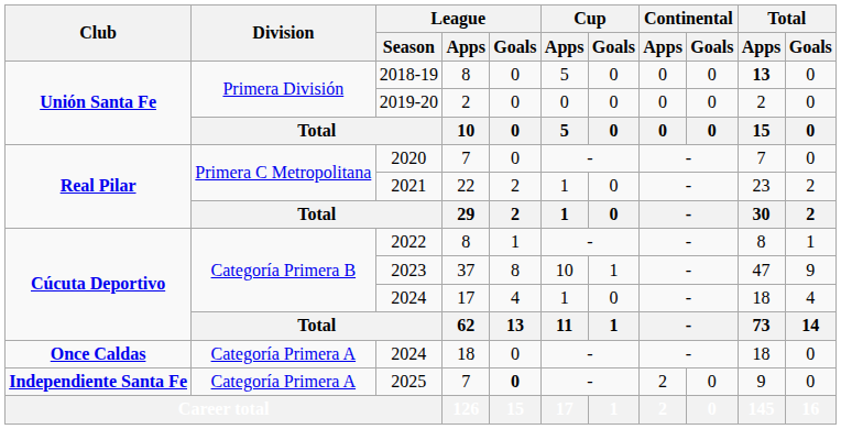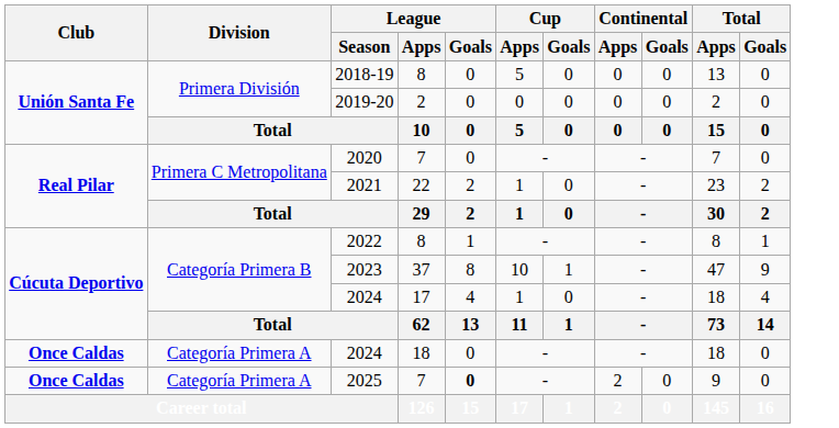 <table class="wikitable" style="text-align:center">
 <tr>
 <th rowspan="2">Club</th>
 <th rowspan="2">Division</th>
 <th colspan="3">League</th>
 <th colspan="2">Cup</th>
 <th colspan="2">Continental</th>
 <th colspan="2">Total</th>
 </tr>
 <tr>
 <th>Season</th>
 <th>Apps</th>
 <th>Goals</th>
 <th>Apps</th>
 <th>Goals</th>
 <th>Apps</th>
 <th>Goals</th>
 <th>Apps</th>
 <th>Goals</th>
 </tr>
 <tr style="text-align: center;">
 <td rowspan="3"><strong><a href='#'>Unión Santa Fe</a></strong></td>
 <td rowspan="2"><a href='#'>Primera División</a></td>
 <td>2018-19</td>
 <td>8</td>
 <td>0</td>
 <td>5</td>
 <td>0</td>
 <td>0</td>
 <td>0</td>
-<td><strong>13</strong></td>
+<td>13</td>
 <td>0</td>
 </tr>
 <tr style="text-align: center;">
 <td>2019-20</td>
 <td>2</td>
 <td>0</td>
 <td>0</td>
 <td>0</td>
 <td>0</td>
 <td>0</td>
 <td>2</td>
 <td>0</td>
 </tr>
 <tr align="center" style="background:#DDDDDD; color:#000000">
 <th colspan="2">Total</th>
 <th>10</th>
 <th>0</th>
 <th>5</th>
 <th>0</th>
 <th>0</th>
 <th>0</th>
 <th>15</th>
 <th>0</th>
 </tr>
 <tr style="text-align: center;">
 <td rowspan="3"><strong><a href='#'>Real Pilar</a></strong></td>
 <td rowspan="2"><a href='#'>Primera C Metropolitana</a></td>
 <td>2020</td>
 <td>7</td>
 <td>0</td>
 <td colspan="2">-</td>
 <td colspan="2">-</td>
 <td>7</td>
 <td>0</td>
 </tr>
 <tr style="text-align: center;">
 <td>2021</td>
 <td>22</td>
 <td>2</td>
 <td>1</td>
 <td>0</td>
 <td colspan="2">-</td>
 <td>23</td>
 <td>2</td>
 </tr>
 <tr align="center" style="background:#DDDDDD; color:#000000">
 <th colspan="2">Total</th>
 <th>29</th>
 <th>2</th>
 <th>1</th>
 <th>0</th>
 <th colspan="2">-</th>
 <th>30</th>
 <th>2</th>
 </tr>
 <tr style="text-align: center;">
 <td rowspan="4"><strong><a href='#'>Cúcuta Deportivo</a></strong></td>
 <td rowspan="3"><a href='#'>Categoría Primera B</a></td>
 <td>2022</td>
 <td>8</td>
 <td>1</td>
 <td colspan="2">-</td>
 <td colspan="2">-</td>
 <td>8</td>
 <td>1</td>
 </tr>
 <tr style="text-align: center;">
 <td>2023</td>
 <td>37</td>
 <td>8</td>
 <td>10</td>
 <td>1</td>
 <td colspan="2">-</td>
 <td>47</td>
 <td>9</td>
 </tr>
 <tr style="text-align: center;">
 <td>2024</td>
 <td>17</td>
 <td>4</td>
 <td>1</td>
 <td>0</td>
 <td colspan="2">-</td>
 <td>18</td>
 <td>4</td>
 </tr>
 <tr align="center" style="background:#DDDDDD; color:#000000">
 <th colspan="2">Total</th>
 <th>62</th>
 <th>13</th>
 <th>11</th>
 <th>1</th>
 <th colspan="2">-</th>
 <th>73</th>
 <th>14</th>
 </tr>
 <tr style="text-align: center;">
 <td><strong><a href='#'>Once Caldas</a></strong></td>
 <td><a href='#'>Categoría Primera A</a></td>
 <td>2024</td>
 <td>18</td>
 <td>0</td>
 <td colspan="2">-</td>
 <td colspan="2">-</td>
 <td>18</td>
 <td>0</td>
 </tr>
 <tr style="text-align: center;">
-<td><strong><a href='#'>Independiente Santa Fe</a></strong></td>
+<td><strong><a href='#'>Once Caldas</a></strong></td>
 <td><a href='#'>Categoría Primera A</a></td>
 <td>2025</td>
 <td>7</td>
 <td><strong>0</strong></td>
 <td colspan="2">-</td>
 <td>2</td>
 <td>0</td>
 <td>9</td>
 <td>0</td>
 </tr>
 <tr align="center" style="background:#000000; color:#FFFFFF">
 <th colspan="3">Career total</th>
 <th>126</th>
 <th>15</th>
 <th>17</th>
 <th>1</th>
 <th>2</th>
 <th>0</th>
 <th>145</th>
 <th>16</th>
 </tr>
 </table>
